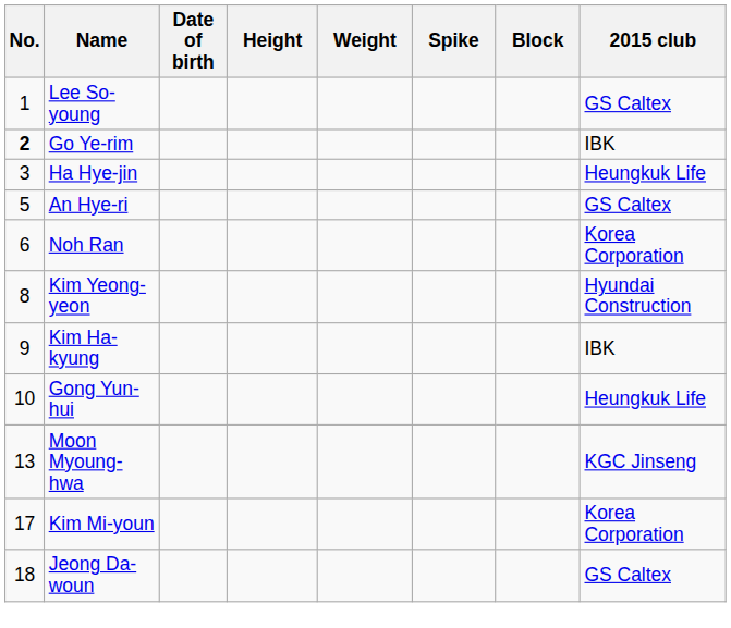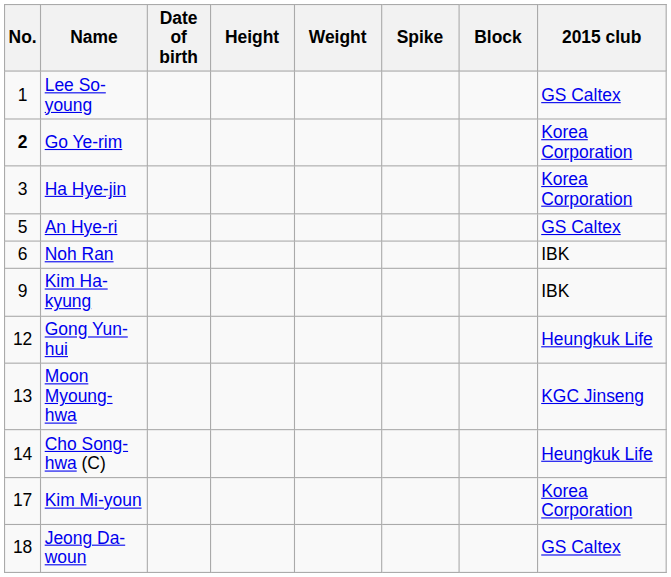 <table class="wikitable sortable" style="text-align:center;">
 <tr>
 <th>No.</th>
 <th style="width:15em">Name</th>
 <th style="width:8em">Date of birth</th>
 <th style="width:11em">Height</th>
 <th style="width:11em">Weight</th>
 <th style="width:11em">Spike</th>
 <th style="width:11em">Block</th>
 <th style="width:16em">2015 club</th>
 </tr>
 <tr>
 <td>1</td>
 <td align=left><a href='#'>Lee So-young</a></td>
 <td align=right></td>
 <td></td>
 <td></td>
 <td></td>
 <td></td>
 <td align=left> <a href='#'>GS Caltex</a></td>
 </tr>
 <tr>
 <td><strong>2</strong></td>
 <td align=left><a href='#'>Go Ye-rim</a></td>
 <td align=right></td>
 <td></td>
 <td></td>
 <td></td>
 <td></td>
-<td align=left> IBK</td>
+<td align=left> <a href='#'>Korea Corporation</a></td>
 </tr>
 <tr>
 <td>3</td>
 <td align=left><a href='#'>Ha Hye-jin</a></td>
 <td align=right></td>
 <td></td>
 <td></td>
 <td></td>
 <td></td>
-<td align=left> <a href='#'>Heungkuk Life</a></td>
+<td align=left> <a href='#'>Korea Corporation</a></td>
 </tr>
 <tr>
 <td>5</td>
 <td align=left><a href='#'>An Hye-ri</a></td>
 <td align=right></td>
 <td></td>
 <td></td>
 <td></td>
 <td></td>
 <td align=left> <a href='#'>GS Caltex</a></td>
 </tr>
 <tr>
 <td>6</td>
 <td align=left><a href='#'>Noh Ran</a></td>
 <td align=right></td>
 <td></td>
 <td></td>
 <td></td>
 <td></td>
-<td align=left> <a href='#'>Korea Corporation</a></td>
-</tr>
-<tr>
-<td>8</td>
-<td align=left><a href='#'>Kim Yeong-yeon</a></td>
-<td align=right></td>
-<td></td>
-<td></td>
-<td></td>
-<td></td>
-<td align=left> <a href='#'>Hyundai Construction</a></td>
+<td align=left> IBK</td>
 </tr>
 <tr>
 <td>9</td>
 <td align=left><a href='#'>Kim Ha-kyung</a></td>
 <td align=right></td>
 <td></td>
 <td></td>
 <td></td>
 <td></td>
 <td align=left> IBK</td>
 </tr>
 <tr>
-<td>10</td>
+<td>12</td>
 <td align=left><a href='#'>Gong Yun-hui</a></td>
 <td align=right></td>
 <td></td>
 <td></td>
 <td></td>
 <td></td>
 <td align=left> <a href='#'>Heungkuk Life</a></td>
 </tr>
 <tr>
 <td>13</td>
 <td align=left><a href='#'>Moon Myoung-hwa</a></td>
 <td align=right></td>
 <td></td>
 <td></td>
 <td></td>
 <td></td>
 <td align=left> <a href='#'>KGC Jinseng</a></td>
+</tr>
+<tr>
+<td>14</td>
+<td align=left><a href='#'>Cho Song-hwa</a> (C)</td>
+<td align=right></td>
+<td></td>
+<td></td>
+<td></td>
+<td></td>
+<td align=left> <a href='#'>Heungkuk Life</a></td>
 </tr>
 <tr>
 <td>17</td>
 <td align=left><a href='#'>Kim Mi-youn</a></td>
 <td align=right></td>
 <td></td>
 <td></td>
 <td></td>
 <td></td>
 <td align=left> <a href='#'>Korea Corporation</a></td>
 </tr>
 <tr>
 <td>18</td>
 <td align=left><a href='#'>Jeong Da-woun</a></td>
 <td align=right></td>
 <td></td>
 <td></td>
 <td></td>
 <td></td>
 <td align=left> <a href='#'>GS Caltex</a></td>
 </tr>
 </table>
